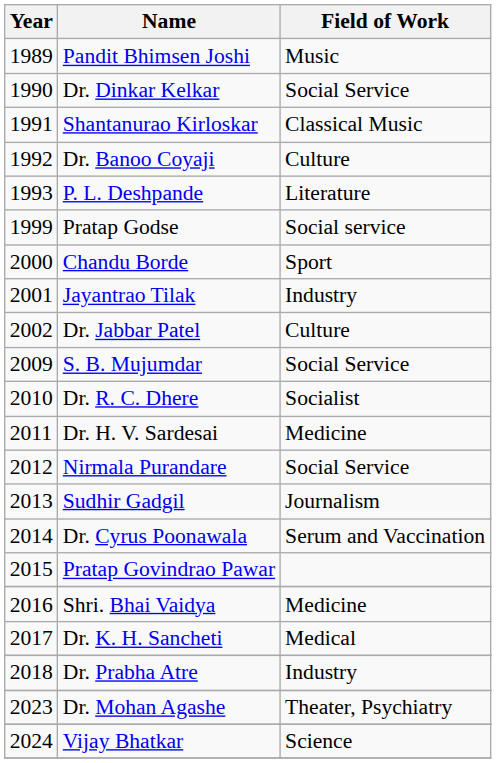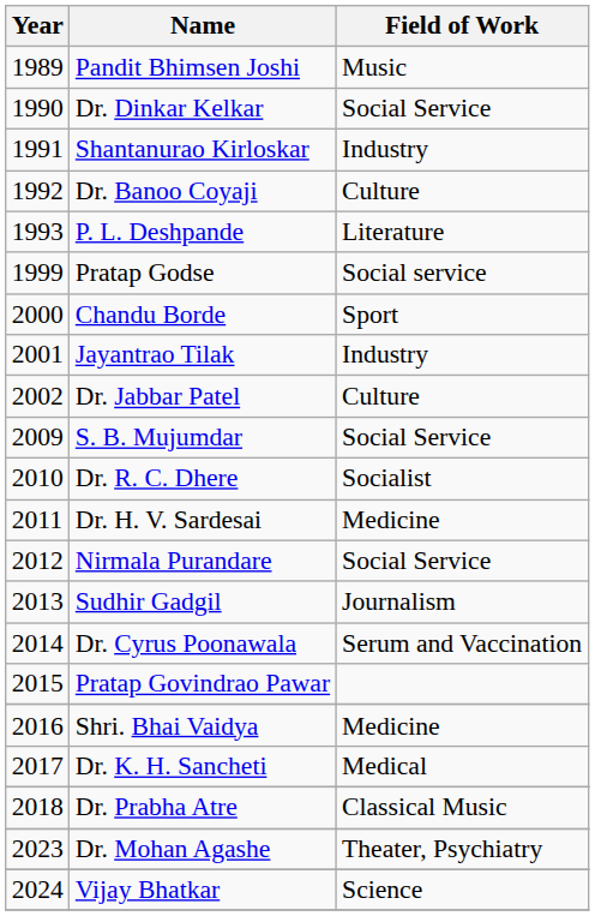 <table class="wikitable" border="1">
 <tr>
 <th>Year</th>
 <th>Name</th>
 <th>Field of Work</th>
 </tr>
 <tr>
 <td>1989</td>
 <td><a href='#'>Pandit Bhimsen Joshi</a></td>
 <td>Music</td>
 </tr>
 <tr>
 <td>1990</td>
 <td>Dr. <a href='#'>Dinkar Kelkar</a></td>
 <td>Social Service</td>
 </tr>
 <tr>
 <td>1991</td>
 <td><a href='#'>Shantanurao Kirloskar</a></td>
-<td>  Classical Music</td>
+<td>Industry</td>
 </tr>
 <tr>
 <td>1992</td>
 <td>Dr. <a href='#'>Banoo Coyaji</a></td>
 <td>Culture</td>
 </tr>
 <tr>
 <td>1993</td>
 <td><a href='#'>P. L. Deshpande</a></td>
 <td>Literature</td>
 </tr>
 <tr>
 <td>1999</td>
 <td>Pratap Godse</td>
 <td>Social service</td>
 </tr>
 <tr>
 <td>2000</td>
 <td><a href='#'>Chandu Borde</a></td>
 <td>Sport</td>
 </tr>
 <tr>
 <td>2001</td>
 <td><a href='#'>Jayantrao Tilak</a></td>
 <td>Industry</td>
 </tr>
 <tr>
 <td>2002</td>
 <td>Dr. <a href='#'>Jabbar Patel</a></td>
 <td>Culture</td>
 </tr>
 <tr>
 <td>2009</td>
 <td><a href='#'>S. B. Mujumdar</a></td>
 <td>Social Service</td>
 </tr>
 <tr>
 <td>2010</td>
 <td>Dr. <a href='#'>R. C. Dhere</a></td>
 <td> Socialist</td>
 </tr>
 <tr>
 <td>2011</td>
 <td>Dr. H. V. Sardesai</td>
 <td>Medicine</td>
 </tr>
 <tr>
 <td>2012</td>
 <td><a href='#'>Nirmala Purandare</a></td>
 <td>Social Service</td>
 </tr>
 <tr>
 <td>2013</td>
 <td><a href='#'>Sudhir Gadgil</a></td>
 <td>Journalism</td>
 </tr>
 <tr>
 <td>2014</td>
 <td>Dr. <a href='#'>Cyrus Poonawala</a></td>
 <td> Serum and Vaccination</td>
 </tr>
 <tr>
 <td>2015</td>
 <td><a href='#'>Pratap Govindrao Pawar</a></td>
 <td></td>
 </tr>
 <tr>
 </tr>
 <tr>
 <td>2016</td>
 <td>Shri. <a href='#'>Bhai Vaidya</a></td>
 <td>Medicine</td>
 </tr>
 <tr>
 <td>2017</td>
 <td>Dr. <a href='#'>K. H. Sancheti</a></td>
 <td> Medical</td>
 </tr>
 <tr>
 </tr>
 <tr>
 <td>2018</td>
 <td>Dr. <a href='#'>Prabha Atre</a></td>
-<td>Industry</td>
+<td>  Classical Music</td>
 </tr>
 <tr>
 </tr>
 <tr>
 <td>2023</td>
 <td>Dr. <a href='#'>Mohan Agashe</a></td>
 <td>  Theater, Psychiatry</td>
 </tr>
 <tr>
 </tr>
 <tr>
 <td>2024</td>
 <td><a href='#'>Vijay Bhatkar</a></td>
 <td>Science</td>
 </tr>
 <tr>
 </tr>
 </table>
